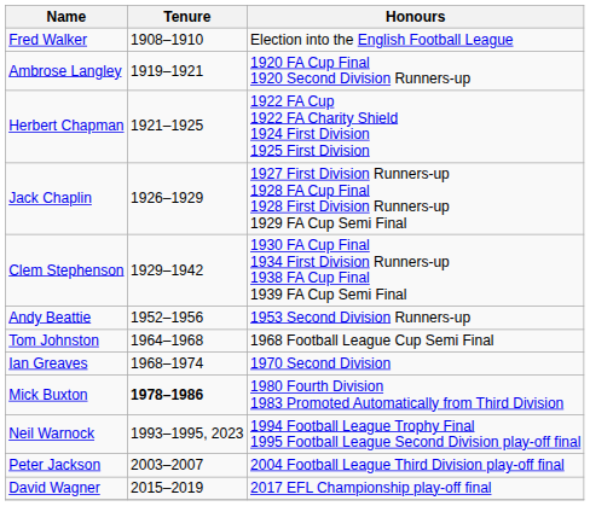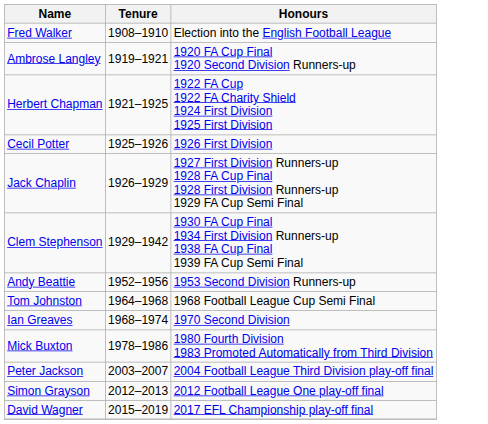 <table class="wikitable sortable" style="text-align: left">
 <tr>
 <th>Name</th>
 <th>Tenure</th>
 <th>Honours</th>
 </tr>
 <tr>
 <td align="left"><a href='#'>Fred Walker</a></td>
 <td>1908–1910</td>
 <td>Election into the <a href='#'>English Football League</a></td>
 </tr>
 <tr>
 <td align="left"><a href='#'>Ambrose Langley</a></td>
 <td>1919–1921</td>
 <td><a href='#'>1920 FA Cup Final</a> <br> <a href='#'>1920 Second Division</a> Runners-up</td>
 </tr>
 <tr>
 <td align="left"><a href='#'>Herbert Chapman</a></td>
 <td>1921–1925</td>
 <td><a href='#'>1922 FA Cup</a> <br> <a href='#'>1922 FA Charity Shield</a> <br> <a href='#'>1924 First Division</a> <br> <a href='#'>1925 First Division</a></td>
+</tr>
+<tr>
+<td align="left"><a href='#'>Cecil Potter</a></td>
+<td>1925–1926</td>
+<td><a href='#'>1926 First Division</a></td>
 </tr>
 <tr>
 <td align="left"><a href='#'>Jack Chaplin</a></td>
 <td>1926–1929</td>
 <td><a href='#'>1927 First Division</a> Runners-up<br> <a href='#'>1928 FA Cup Final</a> <br> <a href='#'>1928 First Division</a> Runners-up <br> 1929 FA Cup Semi Final</td>
 </tr>
 <tr>
 <td align="left"><a href='#'>Clem Stephenson</a></td>
 <td>1929–1942</td>
 <td><a href='#'>1930 FA Cup Final</a> <br> <a href='#'>1934 First Division</a> Runners-up <br> <a href='#'>1938 FA Cup Final</a> <br> 1939 FA Cup Semi Final</td>
 </tr>
 <tr>
 <td align="left"><a href='#'>Andy Beattie</a></td>
 <td>1952–1956</td>
 <td><a href='#'>1953 Second Division</a> Runners-up</td>
 </tr>
 <tr>
 <td align="left"><a href='#'>Tom Johnston</a></td>
 <td>1964–1968</td>
 <td>1968 Football League Cup Semi Final</td>
 </tr>
 <tr>
 <td align="left"><a href='#'>Ian Greaves</a></td>
 <td>1968–1974</td>
 <td><a href='#'>1970 Second Division</a></td>
 </tr>
 <tr>
 <td align="left"><a href='#'>Mick Buxton</a></td>
-<td><strong>1978–1986</strong></td>
+<td>1978–1986</td>
 <td><a href='#'>1980 Fourth Division</a> <br> <a href='#'>1983 Promoted Automatically from Third Division</a></td>
-</tr>
-<tr>
-<td align="left"><a href='#'>Neil Warnock</a></td>
-<td>1993–1995, 2023</td>
-<td><a href='#'>1994 Football League Trophy Final</a> <br> <a href='#'>1995 Football League Second Division play-off final</a></td>
 </tr>
 <tr>
 <td align="left"><a href='#'>Peter Jackson</a></td>
 <td>2003–2007</td>
 <td><a href='#'>2004 Football League Third Division play-off final</a></td>
+</tr>
+<tr>
+<td align="left"><a href='#'>Simon Grayson</a></td>
+<td>2012–2013</td>
+<td><a href='#'>2012 Football League One play-off final</a></td>
 </tr>
 <tr>
 <td align="left"><a href='#'>David Wagner</a></td>
 <td>2015–2019</td>
 <td><a href='#'>2017 EFL Championship play-off final</a></td>
 </tr>
 <tr>
 </tr>
 </table>
